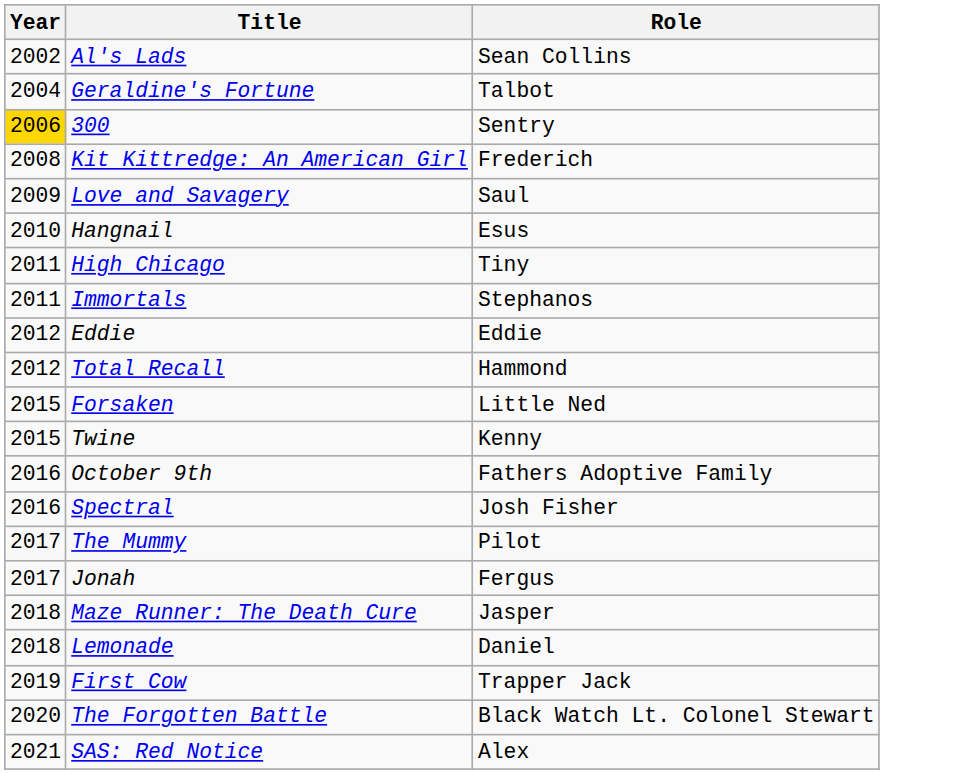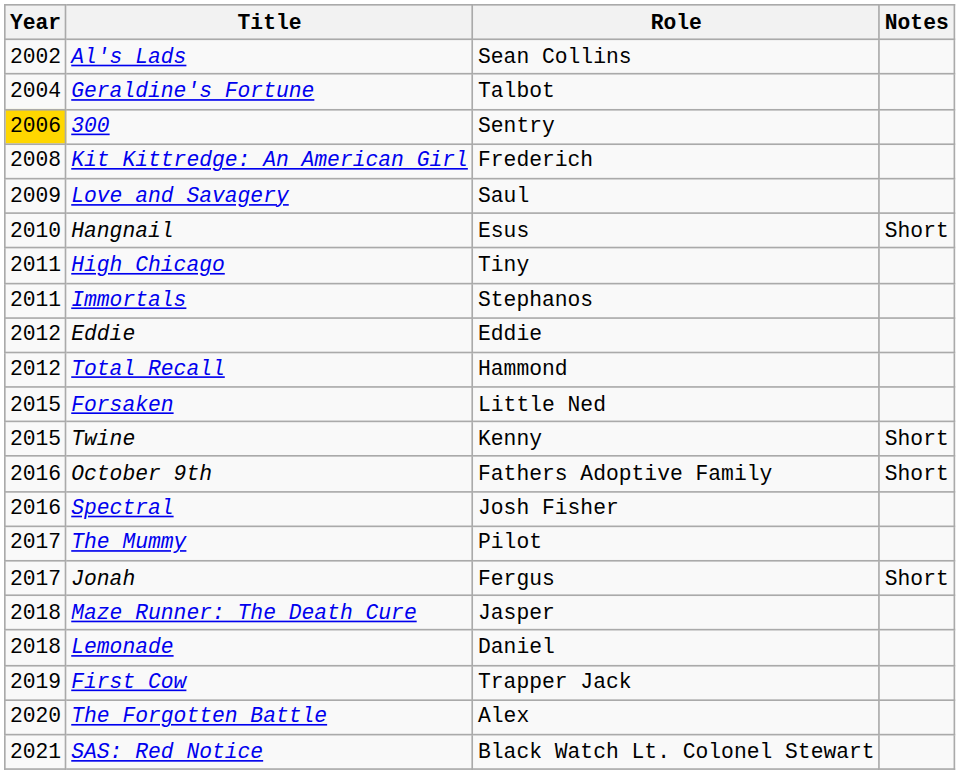 <table class="wikitable sortable">
 <tr>
 <th>Year</th>
 <th>Title</th>
 <th>Role</th>
+<th class="unsortable">Notes</th>
 </tr>
 <tr>
 <td>2002</td>
 <td><em><a href='#'>Al's Lads</a></em></td>
 <td>Sean Collins</td>
+<td></td>
 </tr>
 <tr>
 <td>2004</td>
 <td><em><a href='#'>Geraldine's Fortune</a></em></td>
 <td>Talbot</td>
+<td></td>
 </tr>
 <tr>
 <td style="background: gold;">2006</td>
 <td><em><a href='#'>300</a></em></td>
 <td>Sentry</td>
+<td></td>
 </tr>
 <tr>
 <td>2008</td>
 <td><em><a href='#'>Kit Kittredge: An American Girl</a></em></td>
 <td>Frederich</td>
+<td></td>
 </tr>
 <tr>
 <td>2009</td>
 <td><em><a href='#'>Love and Savagery</a></em></td>
 <td>Saul</td>
+<td></td>
 </tr>
 <tr>
 <td>2010</td>
 <td><em>Hangnail</em></td>
 <td>Esus</td>
+<td>Short</td>
 </tr>
 <tr>
 <td>2011</td>
 <td><em><a href='#'>High Chicago</a></em></td>
 <td>Tiny</td>
+<td></td>
 </tr>
 <tr>
 <td>2011</td>
 <td><em><a href='#'>Immortals</a></em></td>
 <td>Stephanos</td>
+<td></td>
 </tr>
 <tr>
 <td>2012</td>
 <td><em>Eddie</em></td>
 <td>Eddie</td>
+<td></td>
 </tr>
 <tr>
 <td>2012</td>
 <td><em><a href='#'>Total Recall</a></em></td>
 <td>Hammond</td>
+<td></td>
 </tr>
 <tr>
 <td>2015</td>
 <td><em><a href='#'>Forsaken</a></em></td>
 <td>Little Ned</td>
+<td></td>
 </tr>
 <tr>
 <td>2015</td>
 <td><em>Twine</em></td>
 <td>Kenny</td>
+<td>Short</td>
 </tr>
 <tr>
 <td>2016</td>
 <td><em>October 9th</em></td>
 <td>Fathers Adoptive Family</td>
+<td>Short</td>
 </tr>
 <tr>
 <td>2016</td>
 <td><em><a href='#'>Spectral</a></em></td>
 <td>Josh Fisher</td>
+<td></td>
 </tr>
 <tr>
 <td>2017</td>
 <td data-sort-value="Mummy, The"><em><a href='#'>The Mummy</a></em></td>
 <td>Pilot</td>
+<td></td>
 </tr>
 <tr>
 <td>2017</td>
 <td><em>Jonah</em></td>
 <td>Fergus</td>
+<td>Short</td>
 </tr>
 <tr>
 <td>2018</td>
 <td><em><a href='#'>Maze Runner: The Death Cure</a></em></td>
 <td>Jasper</td>
+<td></td>
 </tr>
 <tr>
 <td>2018</td>
 <td><em><a href='#'>Lemonade</a></em></td>
 <td>Daniel</td>
+<td></td>
 </tr>
 <tr>
 <td>2019</td>
 <td><em><a href='#'>First Cow</a></em></td>
 <td>Trapper Jack</td>
+<td></td>
 </tr>
 <tr>
 <td>2020</td>
 <td data-sort-value="Forgotten Battle, The"><em><a href='#'>The Forgotten Battle</a></em></td>
-<td>Black Watch Lt. Colonel Stewart</td>
+<td>Alex</td>
+<td></td>
 </tr>
 <tr>
 <td>2021</td>
 <td><em><a href='#'>SAS: Red Notice</a></em></td>
-<td>Alex</td>
+<td>Black Watch Lt. Colonel Stewart</td>
+<td></td>
 </tr>
 </table>
